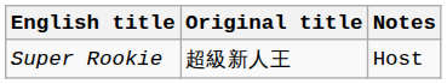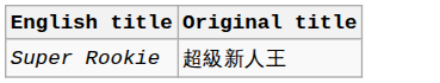 <table class="wikitable sortable">
 <tr>
 <th>English title</th>
 <th>Original title</th>
-<th class="unsortable">Notes</th>
 </tr>
 <tr>
 <td><em> Super Rookie</em></td>
 <td>超級新人王</td>
-<td>Host</td>
 </tr>
 </table>
